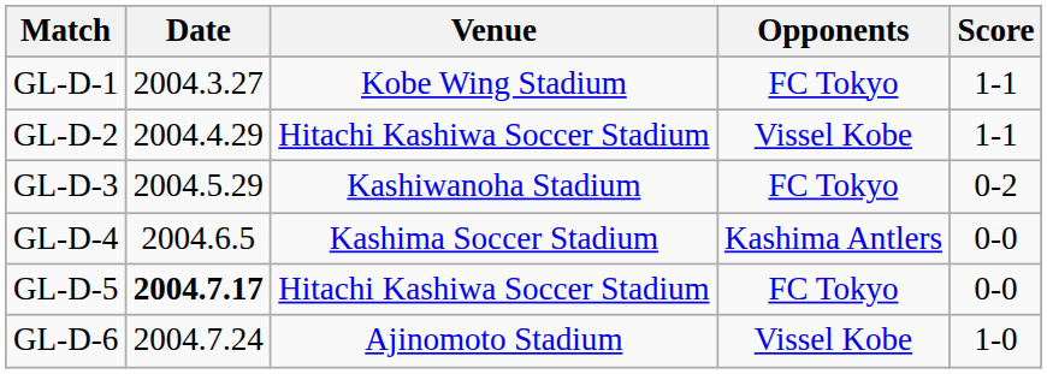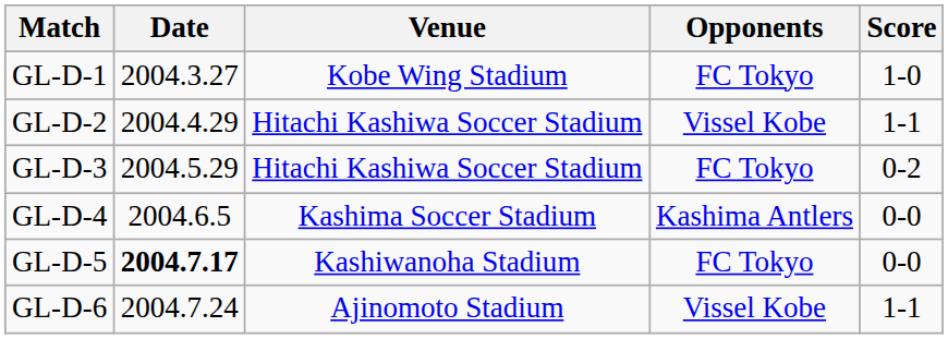 <table class="wikitable" style="text-align:center;">
 <tr>
 <th>Match</th>
 <th>Date</th>
 <th>Venue</th>
 <th>Opponents</th>
 <th>Score</th>
 </tr>
 <tr>
 <td>GL-D-1</td>
 <td>2004.3.27</td>
 <td><a href='#'>Kobe Wing Stadium</a></td>
 <td><a href='#'>FC Tokyo</a></td>
-<td>1-1</td>
+<td>1-0</td>
 </tr>
 <tr>
 <td>GL-D-2</td>
 <td>2004.4.29</td>
 <td><a href='#'>Hitachi Kashiwa Soccer Stadium</a></td>
 <td><a href='#'>Vissel Kobe</a></td>
 <td>1-1</td>
 </tr>
 <tr>
 <td>GL-D-3</td>
 <td>2004.5.29</td>
-<td><a href='#'>Kashiwanoha Stadium</a></td>
+<td><a href='#'>Hitachi Kashiwa Soccer Stadium</a></td>
 <td><a href='#'>FC Tokyo</a></td>
 <td>0-2</td>
 </tr>
 <tr>
 <td>GL-D-4</td>
 <td>2004.6.5</td>
 <td><a href='#'>Kashima Soccer Stadium</a></td>
 <td><a href='#'>Kashima Antlers</a></td>
 <td>0-0</td>
 </tr>
 <tr>
 <td>GL-D-5</td>
 <td><strong>2004.7.17</strong></td>
-<td><a href='#'>Hitachi Kashiwa Soccer Stadium</a></td>
+<td><a href='#'>Kashiwanoha Stadium</a></td>
 <td><a href='#'>FC Tokyo</a></td>
 <td>0-0</td>
 </tr>
 <tr>
 <td>GL-D-6</td>
 <td>2004.7.24</td>
 <td><a href='#'>Ajinomoto Stadium</a></td>
 <td><a href='#'>Vissel Kobe</a></td>
-<td>1-0</td>
+<td>1-1</td>
 </tr>
 </table>
